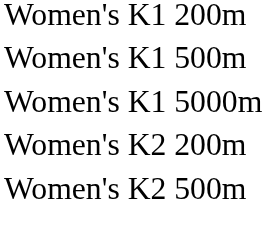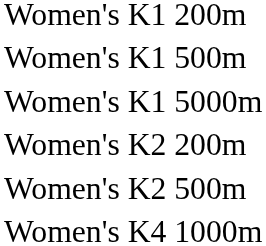 <table>
 <tr>
 <td>Women's K1 200m<br></td>
 <td></td>
 <td></td>
 <td></td>
 </tr>
 <tr>
 <td>Women's K1 500m<br></td>
 <td></td>
 <td></td>
 <td></td>
 </tr>
 <tr>
 <td>Women's K1 5000m<br></td>
 <td></td>
 <td></td>
 <td></td>
 </tr>
 <tr>
 <td>Women's K2 200m<br></td>
 <td></td>
 <td></td>
 <td></td>
 </tr>
 <tr>
 <td>Women's K2 500m<br></td>
 <td></td>
 <td></td>
 <td></td>
 </tr>
+<tr>
+<td>Women's K4 1000m<br></td>
+<td></td>
+<td></td>
+<td></td>
+</tr>
 </table>
